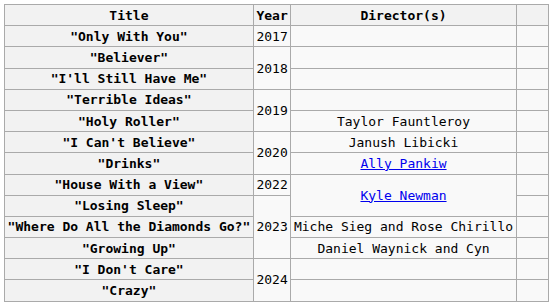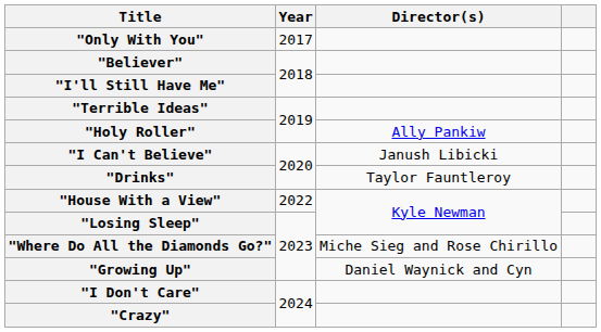 <table class="wikitable plainrowheaders" style="text-align:center;">
 <tr>
 <th scope="col">Title</th>
 <th scope="col">Year</th>
 <th scope="col">Director(s)</th>
 <th scope="col" style="width: 2em;" class="unsortable"></th>
 </tr>
 <tr>
 <th scope="row">"Only With You"</th>
 <td>2017</td>
 <td></td>
 <td style="text-align:center;"></td>
 </tr>
 <tr>
 <th scope="row">"Believer"</th>
 <td rowspan="2">2018</td>
 <td></td>
 <td style="text-align:center;"></td>
 </tr>
 <tr>
 <th scope="row">"I'll Still Have Me"</th>
 <td></td>
 <td style="text-align:center;"></td>
 </tr>
 <tr>
 <th scope="row">"Terrible Ideas"</th>
 <td rowspan="2">2019</td>
 <td></td>
 <td style="text-align:center;"></td>
 </tr>
 <tr>
 <th scope="row">"Holy Roller"</th>
-<td>Taylor Fauntleroy</td>
+<td><a href='#'>Ally Pankiw</a></td>
 <td style="text-align:center;"></td>
 </tr>
 <tr>
 <th scope="row">"I Can't Believe"</th>
 <td rowspan="2">2020</td>
 <td>Janush Libicki</td>
 <td style="text-align:center;"></td>
 </tr>
 <tr>
 <th scope="row">"Drinks"</th>
-<td><a href='#'>Ally Pankiw</a></td>
+<td>Taylor Fauntleroy</td>
 <td style="text-align:center;"></td>
 </tr>
 <tr>
 <th scope="row">"House With a View"</th>
 <td>2022</td>
 <td rowspan="2"><a href='#'>Kyle Newman</a></td>
 <td style="text-align:center;"></td>
 </tr>
 <tr>
 <th scope="row">"Losing Sleep"</th>
 <td rowspan="3">2023</td>
 <td style="text-align:center;"></td>
 </tr>
 <tr>
 <th scope="row">"Where Do All the Diamonds Go?"</th>
 <td>Miche Sieg and Rose Chirillo</td>
 <td style="text-align:center;"></td>
 </tr>
 <tr>
 <th scope="row">"Growing Up"</th>
 <td>Daniel Waynick and Cyn</td>
 <td style="text-align:center;"></td>
 </tr>
 <tr>
 <th scope="row">"I Don't Care"</th>
 <td rowspan="2">2024</td>
 <td></td>
 <td style="text-align:center;"></td>
 </tr>
 <tr>
 <th scope="row">"Crazy"</th>
 <td></td>
 <td style="text-align:center;"></td>
 </tr>
 <tr>
 </tr>
 </table>
